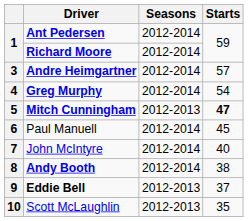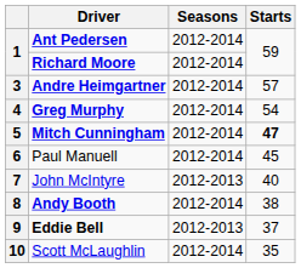 <table class="wikitable" style="text-align:center">
 <tr>
 <th></th>
 <th>Driver</th>
 <th>Seasons</th>
 <th>Starts</th>
 </tr>
 <tr>
 <th rowspan=2>1</th>
 <td align=left> <strong><a href='#'>Ant Pedersen</a></strong></td>
 <td>2012-2014</td>
 <td rowspan=2>59</td>
 </tr>
 <tr>
 <td align=left> <strong><a href='#'>Richard Moore</a></strong></td>
 <td>2012-2014</td>
 </tr>
 <tr>
 <th>3</th>
 <td align=left> <strong><a href='#'>Andre Heimgartner</a></strong></td>
 <td>2012-2014</td>
 <td>57</td>
 </tr>
 <tr>
 <th>4</th>
 <td align=left> <strong><a href='#'>Greg Murphy</a></strong></td>
 <td>2012-2014</td>
 <td>54</td>
 </tr>
 <tr>
 <th>5</th>
 <td align=left> <strong><a href='#'>Mitch Cunningham</a></strong></td>
-<td>2012-2013</td>
+<td>2012-2014</td>
 <td><strong>47</strong></td>
 </tr>
 <tr>
 <th>6</th>
 <td align=left> Paul Manuell</td>
 <td>2012-2014</td>
 <td>45</td>
 </tr>
 <tr>
 <th>7</th>
 <td align=left> <a href='#'>John McIntyre</a></td>
-<td>2012-2014</td>
+<td>2012-2013</td>
 <td>40</td>
 </tr>
 <tr>
 <th>8</th>
 <td align=left> <strong><a href='#'>Andy Booth</a></strong></td>
 <td>2012-2014</td>
 <td>38</td>
 </tr>
 <tr>
 <th>9</th>
 <td align=left> <strong>Eddie Bell</strong></td>
 <td>2012-2013</td>
 <td>37</td>
 </tr>
 <tr>
 <th>10</th>
 <td align=left> <a href='#'>Scott McLaughlin</a></td>
-<td>2012-2013</td>
+<td>2012-2014</td>
 <td>35</td>
 </tr>
 </table>
